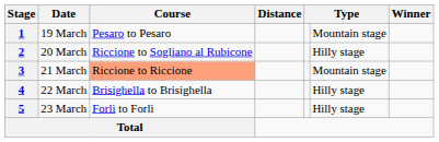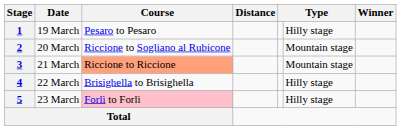 <table class="wikitable">
 <tr>
 <th scope="col">Stage</th>
 <th scope="col">Date</th>
 <th scope="col">Course</th>
 <th scope="col">Distance</th>
 <th scope="col" colspan="2">Type</th>
 <th scope="col">Winner</th>
 </tr>
 <tr>
 <th scope="row"><a href='#'>1</a></th>
 <td style="text-align:center;">19 March</td>
 <td><a href='#'>Pesaro</a> to Pesaro</td>
 <td style="text-align:center;"></td>
 <td></td>
-<td>Mountain stage</td>
+<td>Hilly stage</td>
 <td></td>
 </tr>
 <tr>
 <th scope="row"><a href='#'>2</a></th>
 <td style="text-align:center;">20 March</td>
 <td><a href='#'>Riccione</a> to <a href='#'>Sogliano al Rubicone</a></td>
 <td style="text-align:center;"></td>
 <td></td>
-<td>Hilly stage</td>
+<td>Mountain stage</td>
 <td></td>
 </tr>
 <tr>
 <th scope="row"><a href='#'>3</a></th>
 <td style="text-align:center;">21 March</td>
 <td style="background: lightsalmon;">Riccione to Riccione</td>
 <td style="text-align:center;"></td>
 <td></td>
 <td>Mountain stage</td>
 <td></td>
 </tr>
 <tr>
 <th scope="row"><a href='#'>4</a></th>
 <td style="text-align:center;">22 March</td>
 <td><a href='#'>Brisighella</a> to Brisighella</td>
 <td style="text-align:center;"></td>
 <td></td>
 <td>Hilly stage</td>
 <td></td>
 </tr>
 <tr>
 <th scope="row"><a href='#'>5</a></th>
 <td style="text-align:center;">23 March</td>
-<td><a href='#'>Forlì</a> to Forlì</td>
+<td style="background: pink;"><a href='#'>Forlì</a> to Forlì</td>
 <td style="text-align:center;"></td>
 <td></td>
 <td>Hilly stage</td>
 <td></td>
 </tr>
 <tr>
 <th colspan="3">Total</th>
 <td colspan="4" style="text-align:center;"></td>
 </tr>
 </table>
